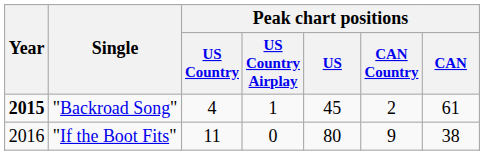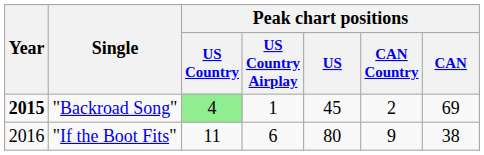 <table class="wikitable" style="text-align:center;">
 <tr>
 <th rowspan="2">Year</th>
 <th rowspan="2">Single</th>
 <th colspan="5">Peak chart positions</th>
 </tr>
 <tr style="font-size:smaller;">
 <th width="45"><a href='#'>US Country</a><br></th>
 <th width="45"><a href='#'>US Country Airplay</a><br></th>
 <th width="45"><a href='#'>US</a><br></th>
 <th width="45"><a href='#'>CAN Country</a><br></th>
 <th width="45"><a href='#'>CAN</a><br></th>
 </tr>
 <tr>
 <td><strong>2015</strong></td>
 <td align="left">"<a href='#'>Backroad Song</a>"</td>
-<td>4</td>
+<td style="background: lightgreen;">4</td>
 <td>1</td>
 <td>45</td>
 <td>2</td>
-<td>61</td>
+<td>69</td>
 </tr>
 <tr>
 <td>2016</td>
 <td align="left">"<a href='#'>If the Boot Fits</a>"</td>
 <td>11</td>
-<td>0</td>
+<td>6</td>
 <td>80</td>
 <td>9</td>
 <td>38</td>
 </tr>
 </table>
